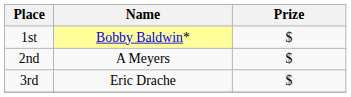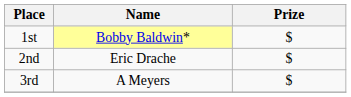 <table class="wikitable">
 <tr>
 <th width="50">Place</th>
 <th width="200">Name</th>
 <th width="125">Prize</th>
 </tr>
 <tr>
 <td align = "center">1st</td>
 <td align = "center" bgcolor="#FFFF99"><a href='#'>Bobby Baldwin</a>*</td>
 <td align = "center">$</td>
 </tr>
 <tr>
 <td align = "center">2nd</td>
-<td align = "center">A Meyers</td>
+<td align = "center">Eric Drache</td>
 <td align = "center">$</td>
 </tr>
 <tr>
 <td align = "center">3rd</td>
-<td align = "center">Eric Drache</td>
+<td align = "center">A Meyers</td>
 <td align = "center">$</td>
 </tr>
 <tr>
 </tr>
 </table>
